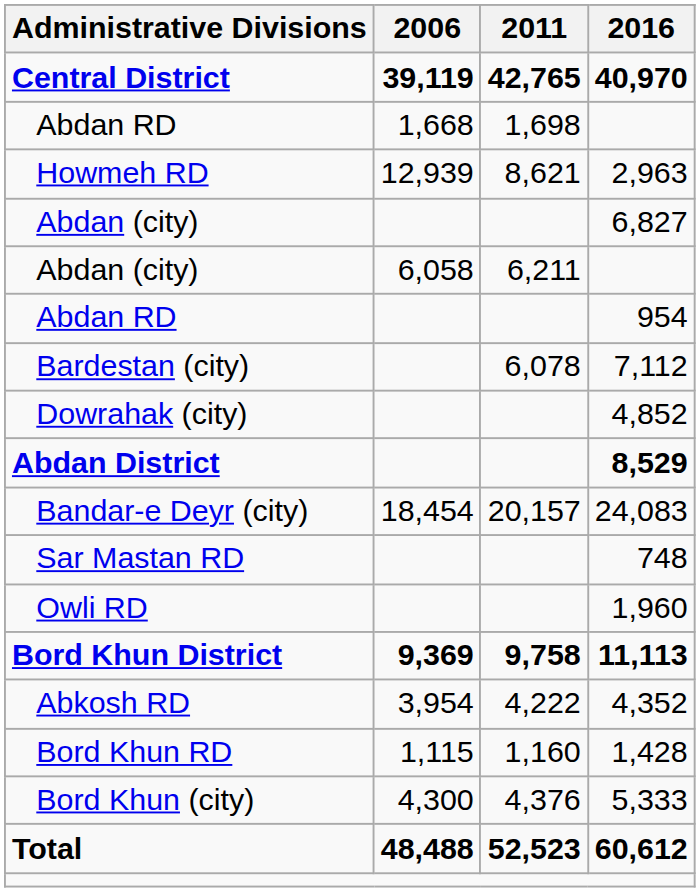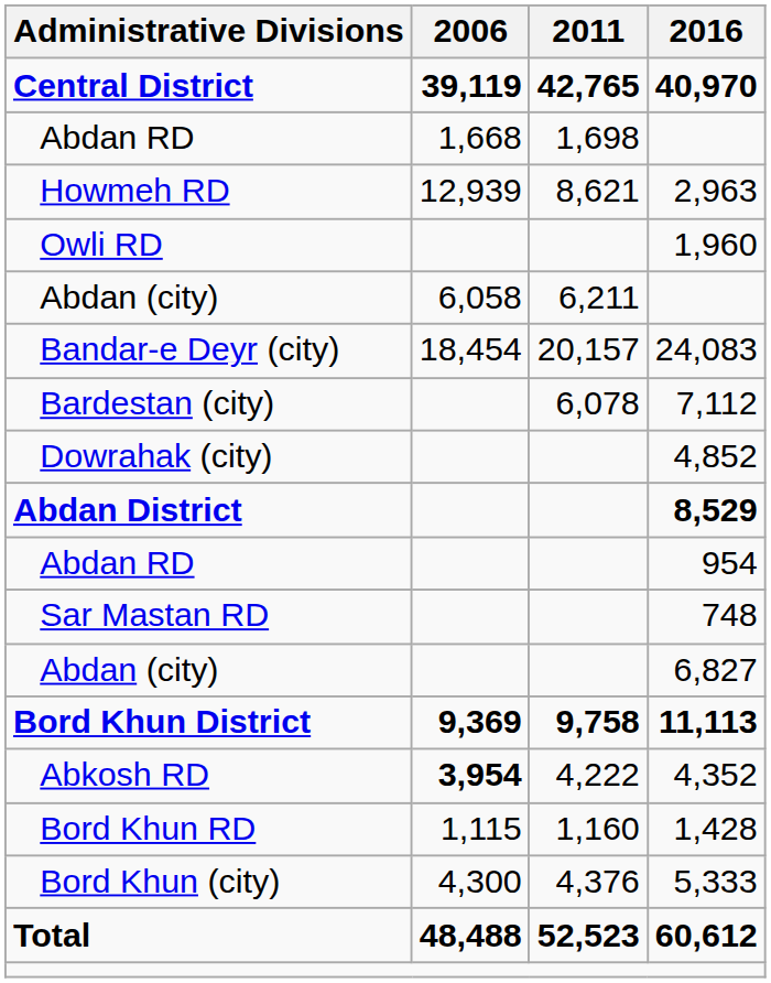 <table class="wikitable">
 <tr>
 <th>Administrative Divisions</th>
 <th>2006</th>
 <th>2011</th>
 <th>2016</th>
 </tr>
 <tr>
 <td><strong><a href='#'>Central District</a></strong></td>
 <td style="text-align: right;"><strong>39,119</strong></td>
 <td style="text-align: right;"><strong>42,765</strong></td>
 <td style="text-align: right;"><strong>40,970</strong></td>
 </tr>
 <tr>
 <td style="padding-left: 1em;">Abdan RD</td>
 <td style="text-align: right;">1,668</td>
 <td style="text-align: right;">1,698</td>
 <td style="text-align: right;"></td>
 </tr>
 <tr>
 <td style="padding-left: 1em;"><a href='#'>Howmeh RD</a></td>
 <td style="text-align: right;">12,939</td>
 <td style="text-align: right;">8,621</td>
 <td style="text-align: right;">2,963</td>
 </tr>
 <tr>
-<td style="padding-left: 1em;"><a href='#'>Abdan</a> (city)</td>
+<td style="padding-left: 1em;"><a href='#'>Owli RD</a></td>
 <td style="text-align: right;"></td>
 <td style="text-align: right;"></td>
-<td style="text-align: right;">6,827</td>
+<td style="text-align: right;">1,960</td>
 </tr>
 <tr>
 <td style="padding-left: 1em;">Abdan (city)</td>
 <td style="text-align: right;">6,058</td>
 <td style="text-align: right;">6,211</td>
 <td style="text-align: right;"></td>
 </tr>
 <tr>
-<td style="padding-left: 1em;"><a href='#'>Abdan RD</a></td>
-<td style="text-align: right;"></td>
-<td style="text-align: right;"></td>
-<td style="text-align: right;">954</td>
+<td style="padding-left: 1em;"><a href='#'>Bandar-e Deyr</a> (city)</td>
+<td style="text-align: right;">18,454</td>
+<td style="text-align: right;">20,157</td>
+<td style="text-align: right;">24,083</td>
 </tr>
 <tr>
 <td style="padding-left: 1em;"><a href='#'>Bardestan</a> (city)</td>
 <td style="text-align: right;"></td>
 <td style="text-align: right;">6,078</td>
 <td style="text-align: right;">7,112</td>
 </tr>
 <tr>
 <td style="padding-left: 1em;"><a href='#'>Dowrahak</a> (city)</td>
 <td style="text-align: right;"></td>
 <td style="text-align: right;"></td>
 <td style="text-align: right;">4,852</td>
 </tr>
 <tr>
 <td><strong><a href='#'>Abdan District</a></strong></td>
 <td style="text-align: right;"></td>
 <td style="text-align: right;"></td>
 <td style="text-align: right;"><strong>8,529</strong></td>
 </tr>
 <tr>
-<td style="padding-left: 1em;"><a href='#'>Bandar-e Deyr</a> (city)</td>
-<td style="text-align: right;">18,454</td>
-<td style="text-align: right;">20,157</td>
-<td style="text-align: right;">24,083</td>
+<td style="padding-left: 1em;"><a href='#'>Abdan RD</a></td>
+<td style="text-align: right;"></td>
+<td style="text-align: right;"></td>
+<td style="text-align: right;">954</td>
 </tr>
 <tr>
 <td style="padding-left: 1em;"><a href='#'>Sar Mastan RD</a></td>
 <td style="text-align: right;"></td>
 <td style="text-align: right;"></td>
 <td style="text-align: right;">748</td>
 </tr>
 <tr>
-<td style="padding-left: 1em;"><a href='#'>Owli RD</a></td>
+<td style="padding-left: 1em;"><a href='#'>Abdan</a> (city)</td>
 <td style="text-align: right;"></td>
 <td style="text-align: right;"></td>
-<td style="text-align: right;">1,960</td>
+<td style="text-align: right;">6,827</td>
 </tr>
 <tr>
 <td><strong><a href='#'>Bord Khun District</a></strong></td>
 <td style="text-align: right;"><strong>9,369</strong></td>
 <td style="text-align: right;"><strong>9,758</strong></td>
 <td style="text-align: right;"><strong>11,113</strong></td>
 </tr>
 <tr>
 <td style="padding-left: 1em;"><a href='#'>Abkosh RD</a></td>
-<td style="text-align: right;">3,954</td>
+<td style="text-align: right;"><strong>3,954</strong></td>
 <td style="text-align: right;">4,222</td>
 <td style="text-align: right;">4,352</td>
 </tr>
 <tr>
 <td style="padding-left: 1em;"><a href='#'>Bord Khun RD</a></td>
 <td style="text-align: right;">1,115</td>
 <td style="text-align: right;">1,160</td>
 <td style="text-align: right;">1,428</td>
 </tr>
 <tr>
 <td style="padding-left: 1em;"><a href='#'>Bord Khun</a> (city)</td>
 <td style="text-align: right;">4,300</td>
 <td style="text-align: right;">4,376</td>
 <td style="text-align: right;">5,333</td>
 </tr>
 <tr>
 <td><strong>Total</strong></td>
 <td style="text-align: right;"><strong>48,488</strong></td>
 <td style="text-align: right;"><strong>52,523</strong></td>
 <td style="text-align: right;"><strong>60,612</strong></td>
 </tr>
 <tr>
 <td colspan=4></td>
 </tr>
 </table>
